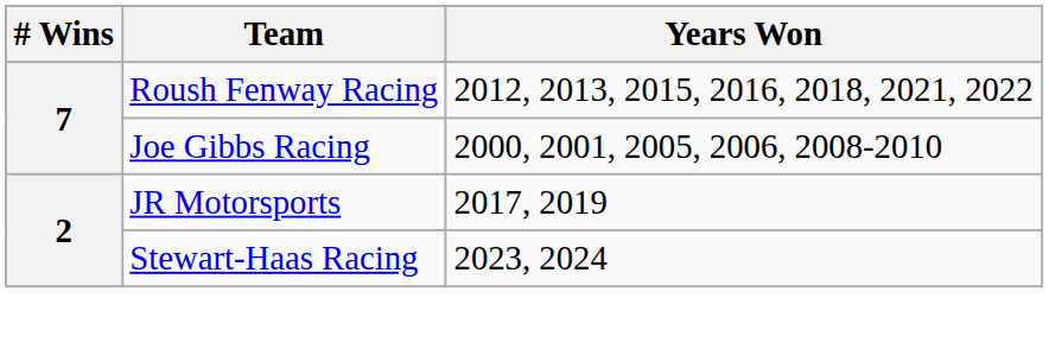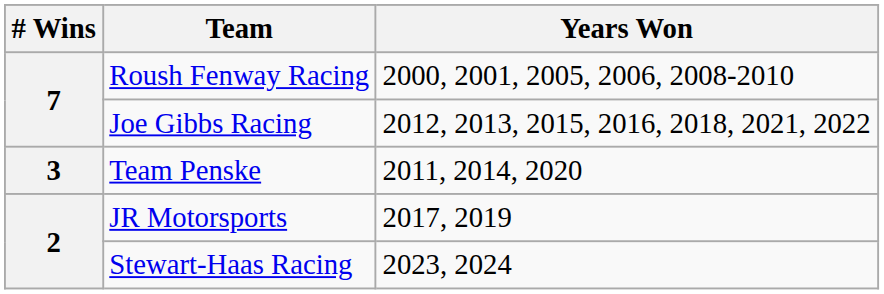 <table class="wikitable" style="font-size: 95%;">
 <tr>
 <th># Wins</th>
 <th>Team</th>
 <th>Years Won</th>
 </tr>
 <tr>
 <th rowspan="2">7</th>
 <td><a href='#'>Roush Fenway Racing</a></td>
+<td>2000, 2001, 2005, 2006, 2008-2010</td>
+</tr>
+<tr>
+<td><a href='#'>Joe Gibbs Racing</a></td>
 <td>2012, 2013, 2015, 2016, 2018, 2021, 2022</td>
 </tr>
 <tr>
-<td><a href='#'>Joe Gibbs Racing</a></td>
-<td>2000, 2001, 2005, 2006, 2008-2010</td>
+<th>3</th>
+<td><a href='#'>Team Penske</a></td>
+<td>2011, 2014, 2020</td>
 </tr>
 <tr>
 <th rowspan=2>2</th>
 <td><a href='#'>JR Motorsports</a></td>
 <td>2017, 2019</td>
 </tr>
 <tr>
 <td><a href='#'>Stewart-Haas Racing</a></td>
 <td>2023, 2024</td>
 </tr>
 </table>
